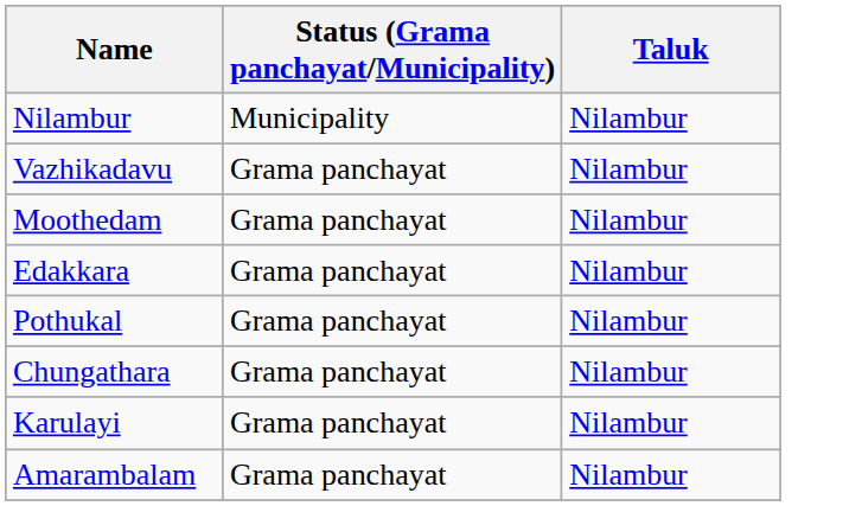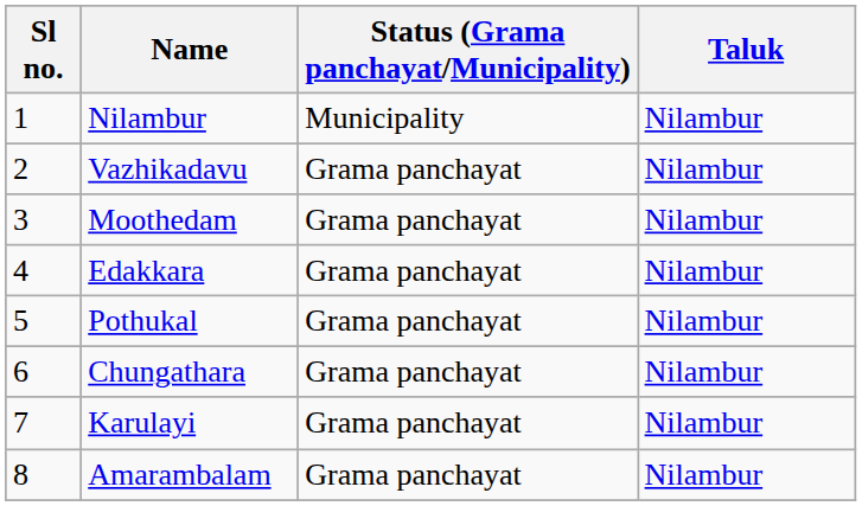 <table class="wikitable sortable" style="font-size: 95%;">
 <tr>
+<th width="30px">Sl no.</th>
 <th width="100px">Name</th>
 <th width="130px">Status (<a href='#'>Grama panchayat</a>/<a href='#'>Municipality</a>)</th>
 <th width="100px"><a href='#'>Taluk</a></th>
 </tr>
 <tr>
+<td>1</td>
 <td><a href='#'>Nilambur</a></td>
 <td>Municipality</td>
 <td><a href='#'>Nilambur</a></td>
 </tr>
 <tr>
+<td>2</td>
 <td><a href='#'>Vazhikadavu</a></td>
 <td>Grama panchayat</td>
 <td><a href='#'>Nilambur</a></td>
 </tr>
 <tr>
+<td>3</td>
 <td><a href='#'>Moothedam</a></td>
 <td>Grama panchayat</td>
 <td><a href='#'>Nilambur</a></td>
 </tr>
 <tr>
+<td>4</td>
 <td><a href='#'>Edakkara</a></td>
 <td>Grama panchayat</td>
 <td><a href='#'>Nilambur</a></td>
 </tr>
 <tr>
+<td>5</td>
 <td><a href='#'>Pothukal</a></td>
 <td>Grama panchayat</td>
 <td><a href='#'>Nilambur</a></td>
 </tr>
 <tr>
+<td>6</td>
 <td><a href='#'>Chungathara</a></td>
 <td>Grama panchayat</td>
 <td><a href='#'>Nilambur</a></td>
 </tr>
 <tr>
+<td>7</td>
 <td><a href='#'>Karulayi</a></td>
 <td>Grama panchayat</td>
 <td><a href='#'>Nilambur</a></td>
 </tr>
 <tr>
+<td>8</td>
 <td><a href='#'>Amarambalam</a></td>
 <td>Grama panchayat</td>
 <td><a href='#'>Nilambur</a></td>
 </tr>
 </table>
